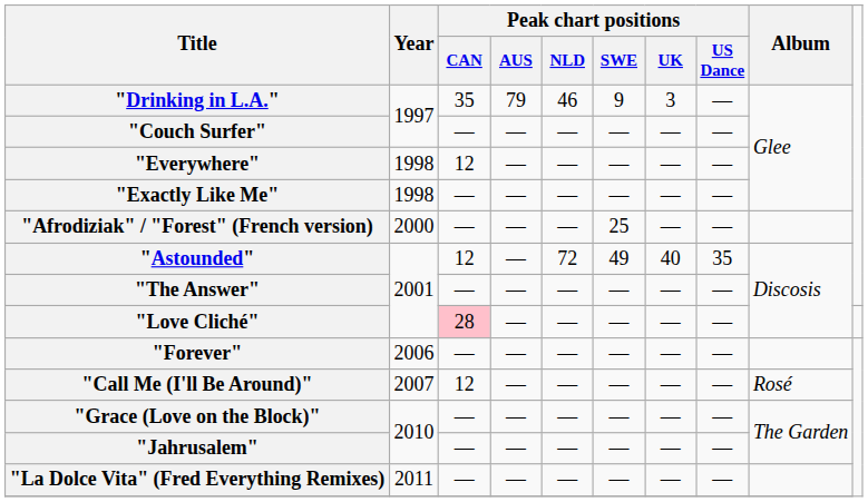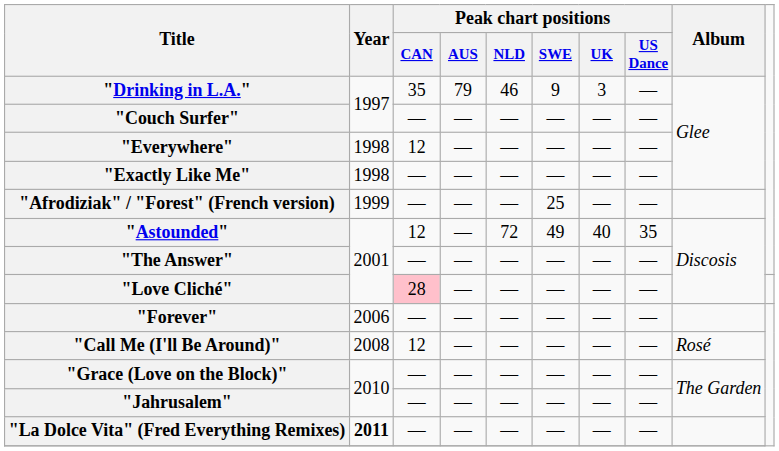 <table class="wikitable plainrowheaders" style="text-align:center;">
 <tr>
 <th rowspan="2">Title</th>
 <th rowspan="2">Year</th>
 <th colspan="6">Peak chart positions</th>
 <th rowspan="2">Album</th>
 </tr>
 <tr style="font-size:smaller;">
 <th width="35"><a href='#'>CAN</a><br></th>
 <th width="35"><a href='#'>AUS</a><br></th>
 <th width="35"><a href='#'>NLD</a><br></th>
 <th width="35"><a href='#'>SWE</a><br></th>
 <th width="35"><a href='#'>UK</a><br></th>
 <th width="35"><a href='#'>US<br>Dance</a><br></th>
 </tr>
 <tr>
 <th scope="row">"<a href='#'>Drinking in L.A.</a>"</th>
 <td rowspan="2">1997</td>
 <td>35</td>
 <td>79</td>
 <td>46</td>
 <td>9</td>
 <td>3</td>
 <td>—</td>
 <td align="left" rowspan="4"><em>Glee</em></td>
 </tr>
 <tr>
 <th scope="row">"Couch Surfer"</th>
 <td>—</td>
 <td>—</td>
 <td>—</td>
 <td>—</td>
 <td>—</td>
 <td>—</td>
 </tr>
 <tr>
 <th scope="row">"Everywhere"</th>
 <td>1998</td>
 <td>12</td>
 <td>—</td>
 <td>—</td>
 <td>—</td>
 <td>—</td>
 <td>—</td>
 </tr>
 <tr>
 <th scope="row">"Exactly Like Me"</th>
 <td>1998</td>
 <td>—</td>
 <td>—</td>
 <td>—</td>
 <td>—</td>
 <td>—</td>
 <td>—</td>
 </tr>
 <tr>
 <th scope="row">"Afrodiziak" / "Forest" (French version)</th>
-<td>2000</td>
+<td>1999</td>
 <td>—</td>
 <td>—</td>
 <td>—</td>
 <td>25</td>
 <td>—</td>
 <td>—</td>
 <td></td>
 </tr>
 <tr>
 <th scope="row">"<a href='#'>Astounded</a>"</th>
 <td rowspan="3">2001</td>
 <td>12</td>
 <td>—</td>
 <td>72</td>
 <td>49</td>
 <td>40</td>
 <td>35</td>
 <td align="left" rowspan="3"><em>Discosis</em></td>
 </tr>
 <tr>
 <th scope="row">"The Answer"</th>
 <td>—</td>
 <td>—</td>
 <td>—</td>
 <td>—</td>
 <td>—</td>
 <td>—</td>
 </tr>
 <tr>
 <th scope="row">"Love Cliché"</th>
 <td style="background: pink;">28</td>
 <td>—</td>
 <td>—</td>
 <td>—</td>
 <td>—</td>
 <td>—</td>
 <td></td>
 </tr>
 <tr>
 <th scope="row">"Forever"</th>
 <td>2006</td>
 <td>—</td>
 <td>—</td>
 <td>—</td>
 <td>—</td>
 <td>—</td>
 <td>—</td>
 <td></td>
 </tr>
 <tr>
 <th scope="row">"Call Me (I'll Be Around)"</th>
-<td>2007</td>
+<td>2008</td>
 <td>12</td>
 <td>—</td>
 <td>—</td>
 <td>—</td>
 <td>—</td>
 <td>—</td>
 <td align="left"><em>Rosé</em></td>
 </tr>
 <tr>
 <th scope="row">"Grace (Love on the Block)"</th>
 <td rowspan="2">2010</td>
 <td>—</td>
 <td>—</td>
 <td>—</td>
 <td>—</td>
 <td>—</td>
 <td>—</td>
 <td align="left" rowspan="2"><em>The Garden</em></td>
 </tr>
 <tr>
 <th scope="row">"Jahrusalem"</th>
 <td>—</td>
 <td>—</td>
 <td>—</td>
 <td>—</td>
 <td>—</td>
 <td>—</td>
 </tr>
 <tr>
 <th scope="row">"La Dolce Vita" (Fred Everything Remixes)</th>
-<td>2011</td>
+<td><strong>2011</strong></td>
 <td>—</td>
 <td>—</td>
 <td>—</td>
 <td>—</td>
 <td>—</td>
 <td>—</td>
 <td></td>
 </tr>
 <tr>
 </tr>
 </table>
